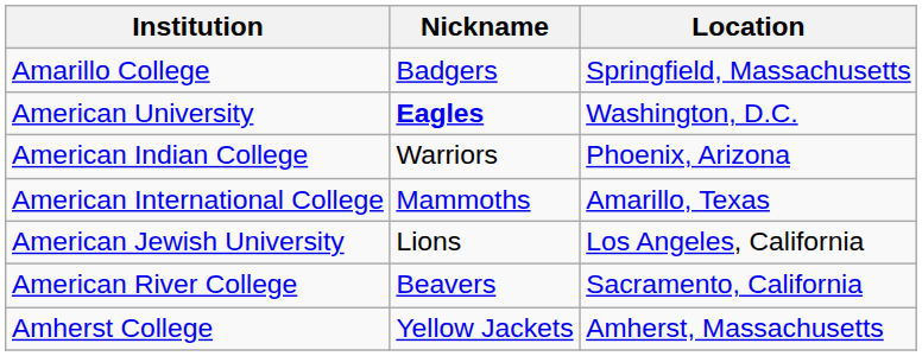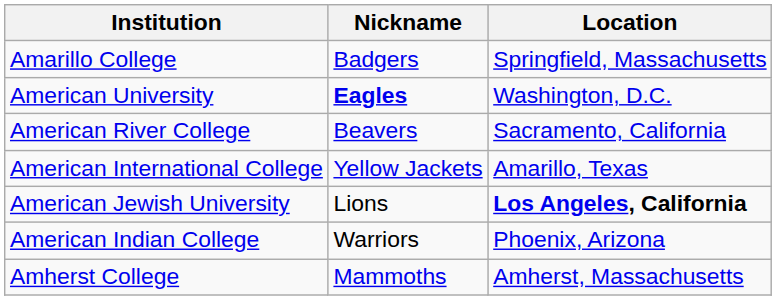 <table class="wikitable">
 <tr>
 <th>Institution</th>
 <th>Nickname</th>
 <th>Location</th>
 </tr>
 <tr>
 <td><a href='#'>Amarillo College</a></td>
 <td><a href='#'>Badgers</a></td>
 <td><a href='#'>Springfield, Massachusetts</a></td>
 </tr>
 <tr>
 <td><a href='#'>American University</a></td>
 <td><strong><a href='#'>Eagles</a></strong></td>
 <td><a href='#'>Washington, D.C.</a></td>
 </tr>
 <tr>
+<td><a href='#'>American River College</a></td>
+<td><a href='#'>Beavers</a></td>
+<td><a href='#'>Sacramento, California</a></td>
+</tr>
+<tr>
+<td><a href='#'>American International College</a></td>
+<td><a href='#'>Yellow Jackets</a></td>
+<td><a href='#'>Amarillo, Texas</a></td>
+</tr>
+<tr>
+<td><a href='#'>American Jewish University</a></td>
+<td>Lions</td>
+<td><strong><a href='#'>Los Angeles</a>, California</strong></td>
+</tr>
+<tr>
 <td><a href='#'>American Indian College</a></td>
 <td>Warriors</td>
 <td><a href='#'>Phoenix, Arizona</a></td>
 </tr>
 <tr>
-<td><a href='#'>American International College</a></td>
+<td><a href='#'>Amherst College</a></td>
 <td><a href='#'>Mammoths</a></td>
-<td><a href='#'>Amarillo, Texas</a></td>
-</tr>
-<tr>
-<td><a href='#'>American Jewish University</a></td>
-<td>Lions</td>
-<td><a href='#'>Los Angeles</a>, California</td>
-</tr>
-<tr>
-<td><a href='#'>American River College</a></td>
-<td><a href='#'>Beavers</a></td>
-<td><a href='#'>Sacramento, California</a></td>
-</tr>
-<tr>
-<td><a href='#'>Amherst College</a></td>
-<td><a href='#'>Yellow Jackets</a></td>
 <td><a href='#'>Amherst, Massachusetts</a></td>
 </tr>
 </table>
